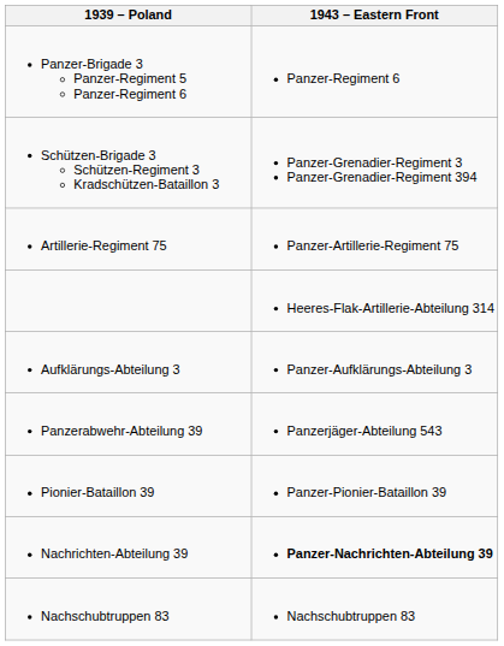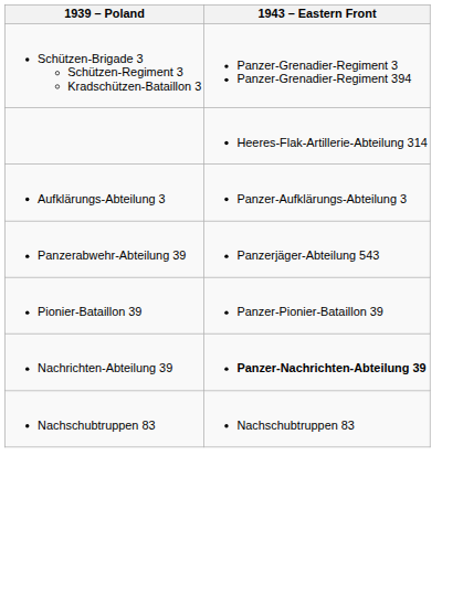 <table class="wikitable">
 <tr>
 <th>1939 – Poland</th>
 <th>1943 – Eastern Front</th>
 </tr>
 <tr>
-<td width=50%><br><ul><li>Panzer-Brigade 3<ul><li>Panzer-Regiment 5</li><li>Panzer-Regiment 6</li></ul></li></ul></td>
-<td><br><ul><li>Panzer-Regiment 6</li></ul></td>
-</tr>
-<tr>
 <td><br><ul><li>Schützen-Brigade 3<ul><li>Schützen-Regiment 3</li><li>Kradschützen-Bataillon 3</li></ul></li></ul></td>
 <td><br><ul><li>Panzer-Grenadier-Regiment 3</li><li>Panzer-Grenadier-Regiment 394</li></ul></td>
-</tr>
-<tr>
-<td><br><ul><li>Artillerie-Regiment 75</li></ul></td>
-<td><br><ul><li>Panzer-Artillerie-Regiment 75</li></ul></td>
 </tr>
 <tr>
 <td></td>
 <td><br><ul><li>Heeres-Flak-Artillerie-Abteilung 314</li></ul></td>
 </tr>
 <tr>
 <td><br><ul><li>Aufklärungs-Abteilung 3</li></ul></td>
 <td><br><ul><li>Panzer-Aufklärungs-Abteilung 3</li></ul></td>
 </tr>
 <tr>
 <td><br><ul><li>Panzerabwehr-Abteilung 39</li></ul></td>
 <td><br><ul><li>Panzerjäger-Abteilung 543</li></ul></td>
 </tr>
 <tr>
 <td><br><ul><li>Pionier-Bataillon 39</li></ul></td>
 <td><br><ul><li>Panzer-Pionier-Bataillon 39</li></ul></td>
 </tr>
 <tr>
 <td><br><ul><li>Nachrichten-Abteilung 39</li></ul></td>
 <td><strong><br><ul><li>Panzer-Nachrichten-Abteilung 39</li></ul></strong></td>
 </tr>
 <tr>
 <td><br><ul><li>Nachschubtruppen 83</li></ul></td>
 <td><br><ul><li>Nachschubtruppen 83</li></ul></td>
 </tr>
 </table>
